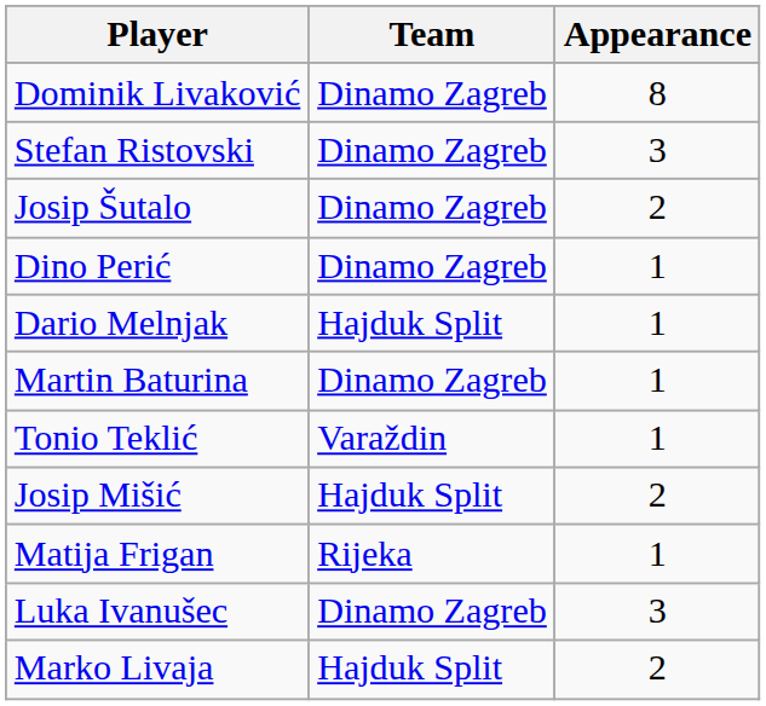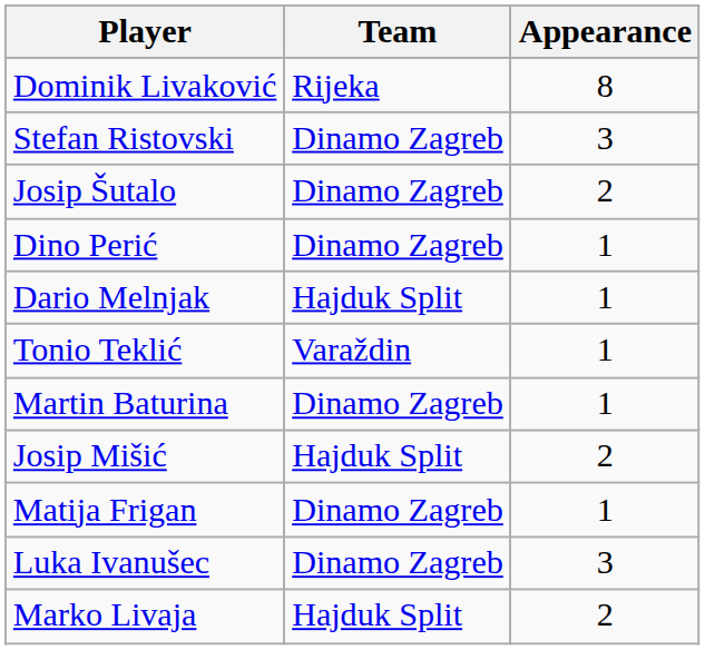 <table class="wikitable">
 <tr>
 <th>Player</th>
 <th>Team</th>
 <th>Appearance</th>
 </tr>
 <tr>
 <td> <a href='#'>Dominik Livaković</a></td>
-<td><a href='#'>Dinamo Zagreb</a></td>
+<td><a href='#'>Rijeka</a></td>
 <td style="text-align:center;">8</td>
 </tr>
 <tr>
 <td> <a href='#'>Stefan Ristovski</a></td>
 <td><a href='#'>Dinamo Zagreb</a></td>
 <td style="text-align:center;">3</td>
 </tr>
 <tr>
 <td> <a href='#'>Josip Šutalo</a></td>
 <td><a href='#'>Dinamo Zagreb</a></td>
 <td style="text-align:center;">2</td>
 </tr>
 <tr>
 <td> <a href='#'>Dino Perić</a></td>
 <td><a href='#'>Dinamo Zagreb</a></td>
 <td style="text-align:center;">1</td>
 </tr>
 <tr>
 <td> <a href='#'>Dario Melnjak</a></td>
 <td><a href='#'>Hajduk Split</a></td>
 <td style="text-align:center;">1</td>
 </tr>
 <tr>
-<td> <a href='#'>Martin Baturina</a></td>
-<td><a href='#'>Dinamo Zagreb</a></td>
+<td> <a href='#'>Tonio Teklić</a></td>
+<td><a href='#'>Varaždin</a></td>
 <td style="text-align:center;">1</td>
 </tr>
 <tr>
-<td> <a href='#'>Tonio Teklić</a></td>
-<td><a href='#'>Varaždin</a></td>
+<td> <a href='#'>Martin Baturina</a></td>
+<td><a href='#'>Dinamo Zagreb</a></td>
 <td style="text-align:center;">1</td>
 </tr>
 <tr>
 <td> <a href='#'>Josip Mišić</a></td>
 <td><a href='#'>Hajduk Split</a></td>
 <td style="text-align:center;">2</td>
 </tr>
 <tr>
 <td> <a href='#'>Matija Frigan</a></td>
-<td><a href='#'>Rijeka</a></td>
+<td><a href='#'>Dinamo Zagreb</a></td>
 <td style="text-align:center;">1</td>
 </tr>
 <tr>
 <td> <a href='#'>Luka Ivanušec</a></td>
 <td><a href='#'>Dinamo Zagreb</a></td>
 <td style="text-align:center;">3</td>
 </tr>
 <tr>
 <td> <a href='#'>Marko Livaja</a></td>
 <td><a href='#'>Hajduk Split</a></td>
 <td style="text-align:center;">2</td>
 </tr>
 </table>
